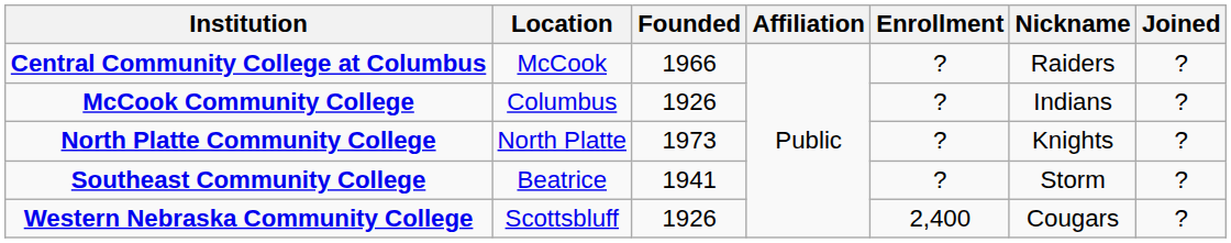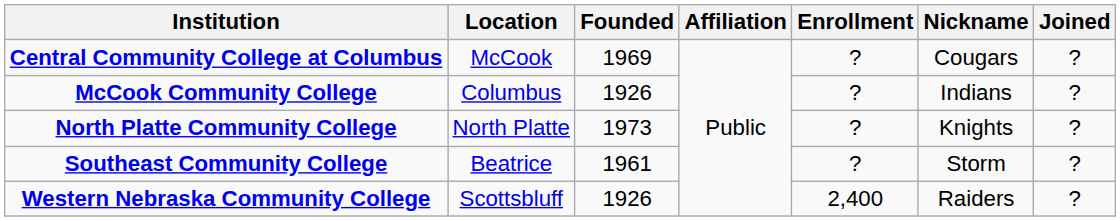 <table class="wikitable sortable" style="text-align:center;">
 <tr>
 <th>Institution</th>
 <th>Location</th>
 <th>Founded</th>
 <th>Affiliation</th>
 <th>Enrollment</th>
 <th>Nickname</th>
 <th>Joined</th>
 </tr>
 <tr>
 <td><strong><a href='#'>Central Community College at Columbus</a></strong></td>
 <td><a href='#'>McCook</a></td>
-<td>1966</td>
+<td>1969</td>
 <td rowspan="5">Public</td>
 <td>?</td>
-<td>Raiders</td>
+<td>Cougars</td>
 <td>?</td>
 </tr>
 <tr>
 <td><strong><a href='#'>McCook Community College</a></strong></td>
 <td><a href='#'>Columbus</a></td>
 <td>1926</td>
 <td>?</td>
 <td>Indians</td>
 <td>?</td>
 </tr>
 <tr>
 <td><strong><a href='#'>North Platte Community College</a></strong></td>
 <td><a href='#'>North Platte</a></td>
 <td>1973</td>
 <td>?</td>
 <td>Knights</td>
 <td>?</td>
 </tr>
 <tr>
 <td><strong><a href='#'>Southeast Community College</a></strong></td>
 <td><a href='#'>Beatrice</a></td>
-<td>1941</td>
+<td>1961</td>
 <td>?</td>
 <td>Storm</td>
 <td>?</td>
 </tr>
 <tr>
 <td><strong><a href='#'>Western Nebraska Community College</a></strong></td>
 <td><a href='#'>Scottsbluff</a></td>
 <td>1926</td>
 <td>2,400</td>
-<td>Cougars</td>
+<td>Raiders</td>
 <td>?</td>
 </tr>
 </table>
